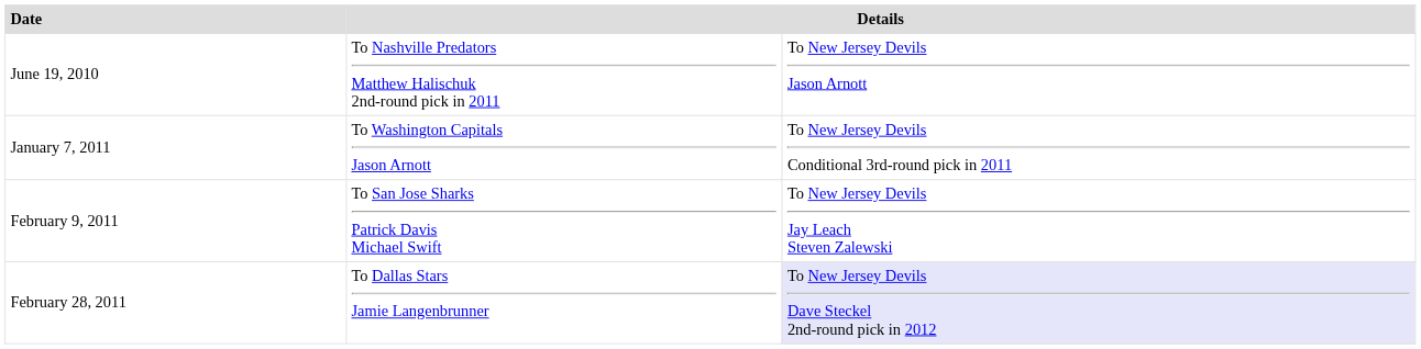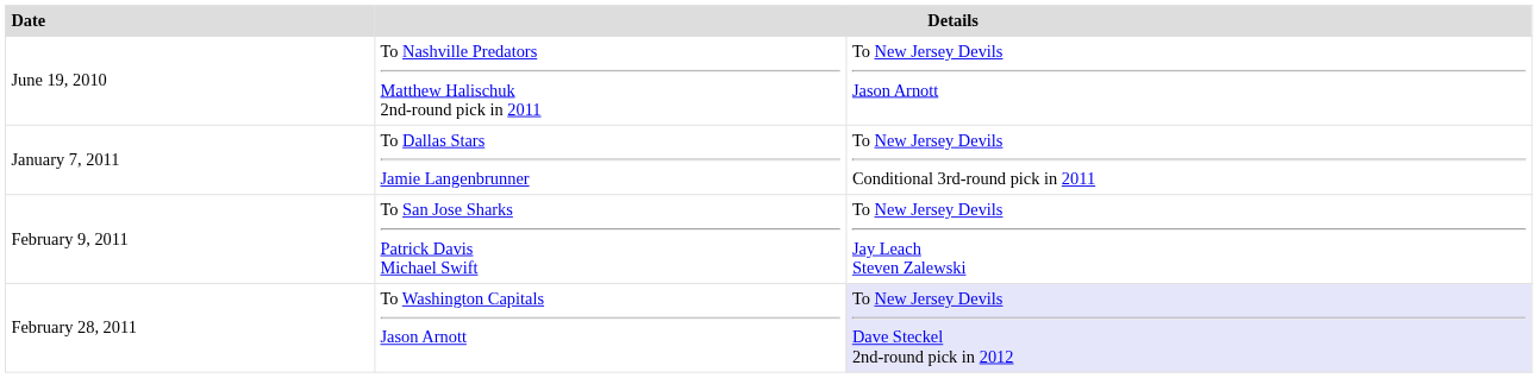 <table border=1 style="border-collapse:collapse" bordercolor="#DFDFDF" cellpadding="5" width=90%>
 <tr bgcolor="#dddddd">
 <th style="text-align:left;">Date</th>
 <th colspan="2">Details</th>
 </tr>
 <tr>
 <td>June 19, 2010</td>
 <td valign="top">To <a href='#'>Nashville Predators</a> <hr><a href='#'>Matthew Halischuk</a><br>2nd-round pick in <a href='#'>2011</a></td>
 <td valign="top">To <a href='#'>New Jersey Devils</a> <hr><a href='#'>Jason Arnott</a></td>
 </tr>
 <tr>
 <td>January 7, 2011</td>
-<td valign="top">To <a href='#'>Washington Capitals</a> <hr><a href='#'>Jason Arnott</a></td>
+<td valign="top">To <a href='#'>Dallas Stars</a> <hr><a href='#'>Jamie Langenbrunner</a></td>
 <td valign="top">To <a href='#'>New Jersey Devils</a> <hr>Conditional 3rd-round pick in <a href='#'>2011</a></td>
 </tr>
 <tr>
 <td>February 9, 2011</td>
 <td valign="top">To <a href='#'>San Jose Sharks</a> <hr><a href='#'>Patrick Davis</a><br><a href='#'>Michael Swift</a></td>
 <td valign="top">To <a href='#'>New Jersey Devils</a> <hr><a href='#'>Jay Leach</a><br><a href='#'>Steven Zalewski</a></td>
 </tr>
 <tr>
 <td>February 28, 2011</td>
-<td valign="top">To <a href='#'>Dallas Stars</a> <hr><a href='#'>Jamie Langenbrunner</a></td>
+<td valign="top">To <a href='#'>Washington Capitals</a> <hr><a href='#'>Jason Arnott</a></td>
 <td valign="top" style="background: lavender;">To <a href='#'>New Jersey Devils</a> <hr><a href='#'>Dave Steckel</a><br>2nd-round pick in <a href='#'>2012</a></td>
 </tr>
 </table>
